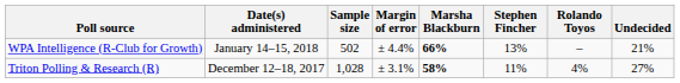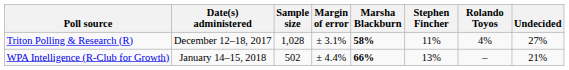 <table class="wikitable">
 <tr valign=bottom>
 <th>Poll source</th>
 <th>Date(s)<br>administered</th>
 <th>Sample<br>size</th>
 <th>Margin<br>of error</th>
 <th style="width:75px;">Marsha<br>Blackburn</th>
 <th style="width:75px;">Stephen<br>Fincher</th>
 <th style="width:75px;">Rolando<br>Toyos</th>
 <th>Undecided</th>
 </tr>
 <tr>
+<td><a href='#'>Triton Polling & Research (R)</a></td>
+<td align=center>December 12–18, 2017</td>
+<td align=center>1,028</td>
+<td align=center>± 3.1%</td>
+<td><strong>58%</strong></td>
+<td align=center>11%</td>
+<td align=center>4%</td>
+<td align=center>27%</td>
+</tr>
+<tr>
 <td><a href='#'>WPA Intelligence (R-Club for Growth)</a></td>
 <td align=center>January 14–15, 2018</td>
 <td align=center>502</td>
 <td align=center>± 4.4%</td>
 <td><strong>66%</strong></td>
 <td align=center>13%</td>
 <td align=center>–</td>
 <td align=center>21%</td>
 </tr>
-<tr>
-<td><a href='#'>Triton Polling & Research (R)</a></td>
-<td align=center>December 12–18, 2017</td>
-<td align=center>1,028</td>
-<td align=center>± 3.1%</td>
-<td><strong>58%</strong></td>
-<td align=center>11%</td>
-<td align=center>4%</td>
-<td align=center>27%</td>
-</tr>
 </table>
